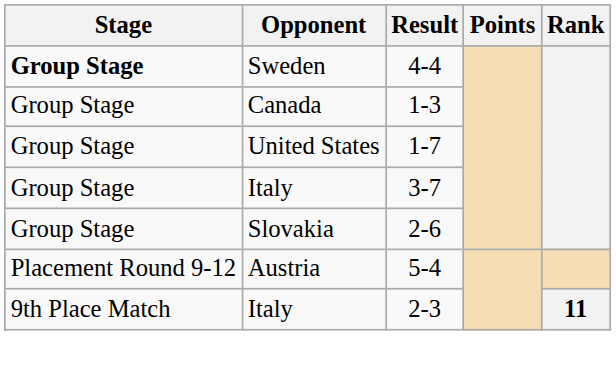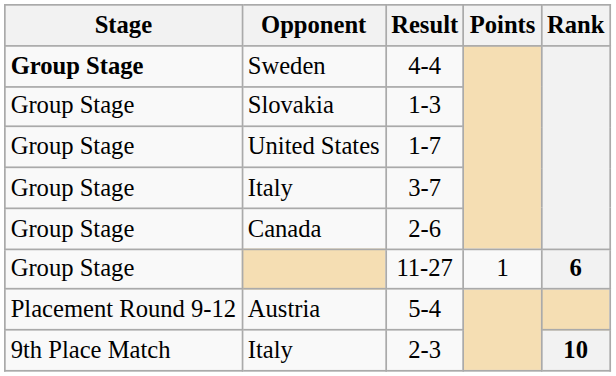 <table class="wikitable" style="font-size:90%">
 <tr>
 <th rowspan="1">Stage</th>
 <th rowspan="1">Opponent</th>
 <th rowspan="1">Result</th>
 <th rowspan="1">Points</th>
 <th rowspan="1">Rank</th>
 </tr>
 <tr>
 <td><strong>Group Stage</strong></td>
 <td> Sweden</td>
 <td align="center">4-4</td>
 <td rowspan="5" bgcolor="wheat"></td>
 <th rowspan="5" bgcolor="wheat"></th>
 </tr>
 <tr>
 <td>Group Stage</td>
-<td> Canada</td>
+<td> Slovakia</td>
 <td align="center">1-3</td>
 </tr>
 <tr>
 <td>Group Stage</td>
 <td> United States</td>
 <td align="center">1-7</td>
 </tr>
 <tr>
 <td>Group Stage</td>
 <td> Italy</td>
 <td align="center">3-7</td>
 </tr>
 <tr>
 <td>Group Stage</td>
-<td> Slovakia</td>
+<td> Canada</td>
 <td align="center">2-6</td>
+</tr>
+<tr>
+<td>Group Stage</td>
+<td bgcolor="wheat"></td>
+<td align="center">11-27</td>
+<td align="center">1</td>
+<th align="center">6</th>
 </tr>
 <tr>
 <td>Placement Round 9-12</td>
 <td> Austria</td>
 <td align="center">5-4</td>
 <td rowspan="2" bgcolor="wheat"></td>
 <td bgcolor="wheat"></td>
 </tr>
 <tr>
 <td>9th Place Match</td>
 <td> Italy</td>
 <td align="center">2-3</td>
-<th>11</th>
+<th>10</th>
 </tr>
 </table>
